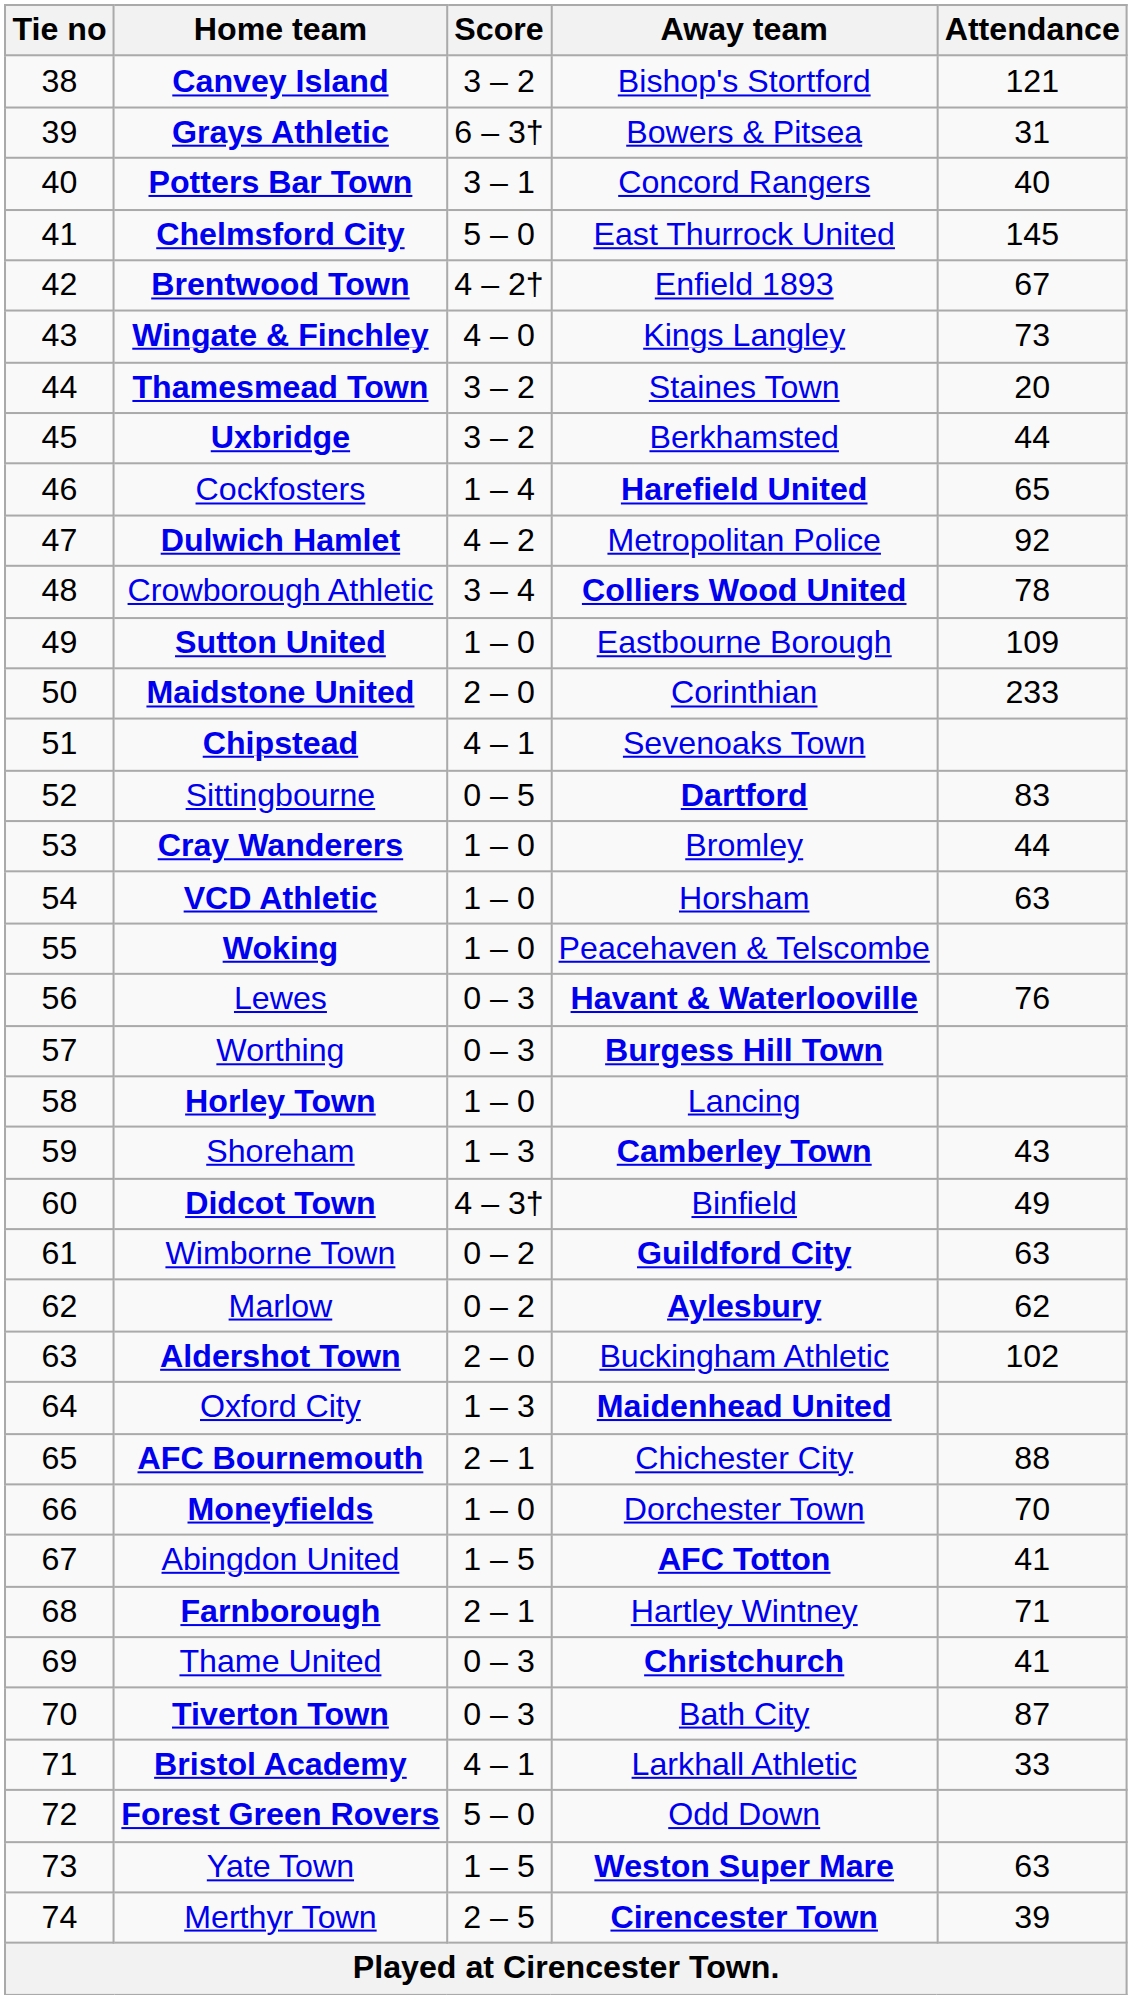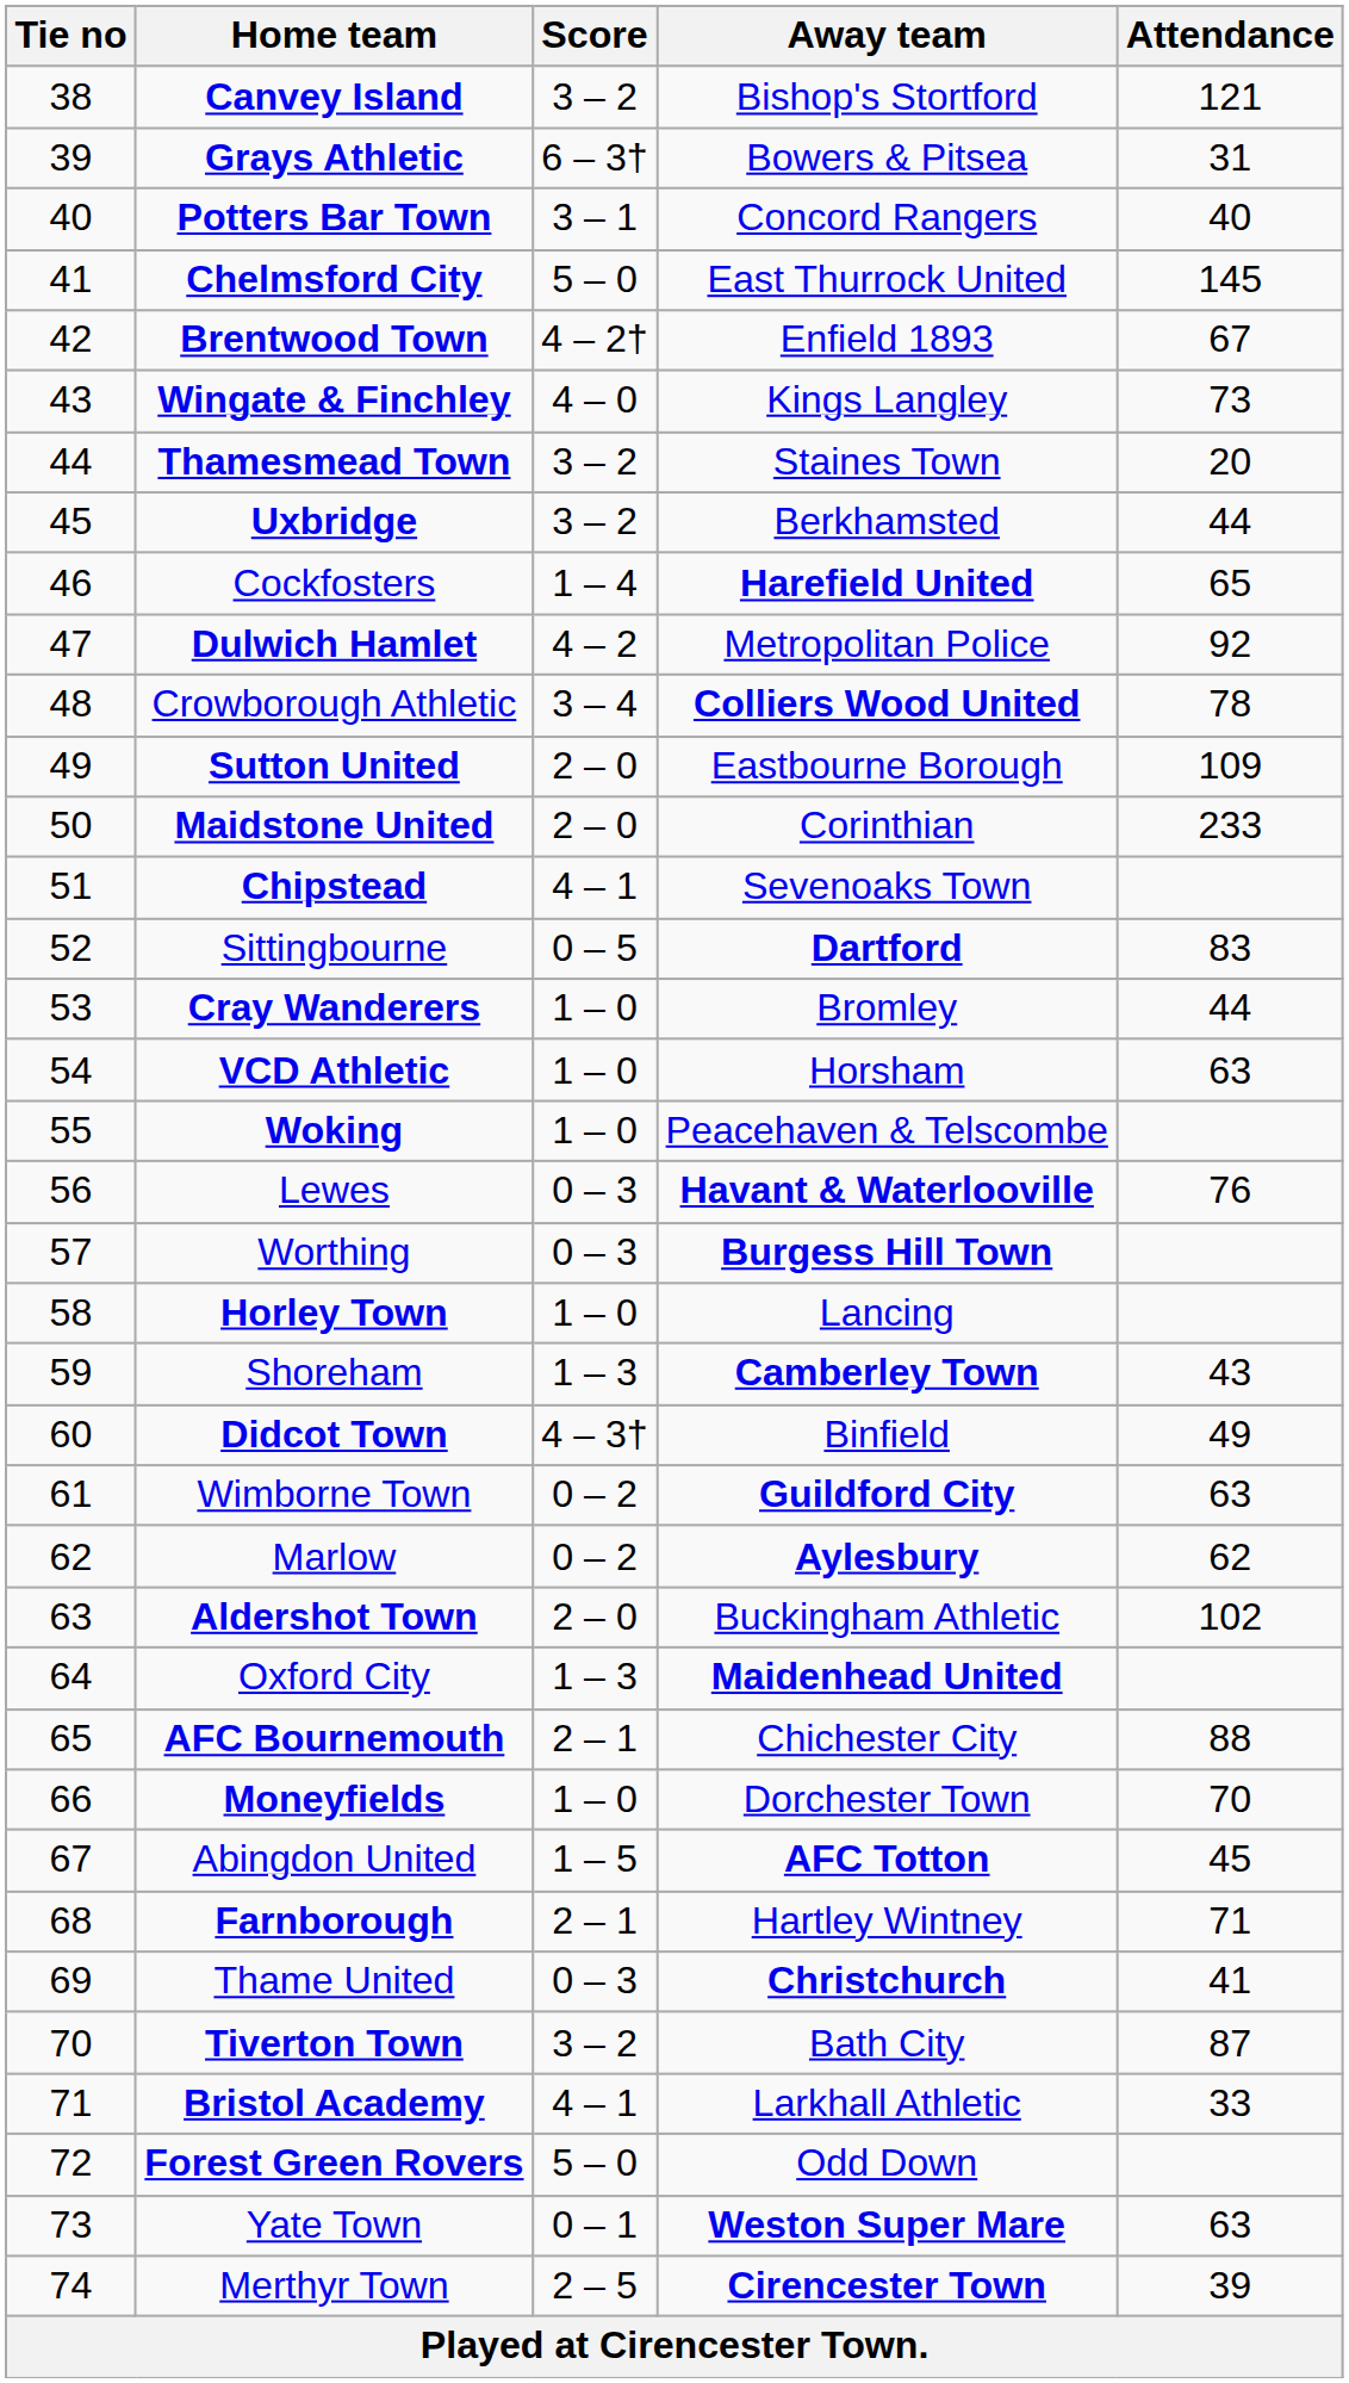 <table class="wikitable" style="text-align:center">
 <tr>
 <th>Tie no</th>
 <th>Home team</th>
 <th>Score</th>
 <th>Away team</th>
 <th>Attendance</th>
 </tr>
 <tr>
 <td>38</td>
 <td><strong><a href='#'>Canvey Island</a></strong></td>
 <td>3 – 2</td>
 <td><a href='#'>Bishop's Stortford</a></td>
 <td>121</td>
 </tr>
 <tr>
 <td>39</td>
 <td><strong><a href='#'>Grays Athletic</a></strong></td>
 <td>6 – 3†</td>
 <td><a href='#'>Bowers & Pitsea</a></td>
 <td>31</td>
 </tr>
 <tr>
 <td>40</td>
 <td><strong><a href='#'>Potters Bar Town</a></strong></td>
 <td>3 – 1</td>
 <td><a href='#'>Concord Rangers</a></td>
 <td>40</td>
 </tr>
 <tr>
 <td>41</td>
 <td><strong><a href='#'>Chelmsford City</a></strong></td>
 <td>5 – 0</td>
 <td><a href='#'>East Thurrock United</a></td>
 <td>145</td>
 </tr>
 <tr>
 <td>42</td>
 <td><strong><a href='#'>Brentwood Town</a></strong></td>
 <td>4 – 2†</td>
 <td><a href='#'>Enfield 1893</a></td>
 <td>67</td>
 </tr>
 <tr>
 <td>43</td>
 <td><strong><a href='#'>Wingate & Finchley</a></strong></td>
 <td>4 – 0</td>
 <td><a href='#'>Kings Langley</a></td>
 <td>73</td>
 </tr>
 <tr>
 <td>44</td>
 <td><strong><a href='#'>Thamesmead Town</a></strong></td>
 <td>3 – 2</td>
 <td><a href='#'>Staines Town</a></td>
 <td>20</td>
 </tr>
 <tr>
 <td>45</td>
 <td><strong><a href='#'>Uxbridge</a></strong></td>
 <td>3 – 2</td>
 <td><a href='#'>Berkhamsted</a></td>
 <td>44</td>
 </tr>
 <tr>
 <td>46</td>
 <td><a href='#'>Cockfosters</a></td>
 <td>1 – 4</td>
 <td><strong><a href='#'>Harefield United</a></strong></td>
 <td>65</td>
 </tr>
 <tr>
 <td>47</td>
 <td><strong><a href='#'>Dulwich Hamlet</a></strong></td>
 <td>4 – 2</td>
 <td><a href='#'>Metropolitan Police</a></td>
 <td>92</td>
 </tr>
 <tr>
 <td>48</td>
 <td><a href='#'>Crowborough Athletic</a></td>
 <td>3 – 4</td>
 <td><strong><a href='#'>Colliers Wood United</a></strong></td>
 <td>78</td>
 </tr>
 <tr>
 <td>49</td>
 <td><strong><a href='#'>Sutton United</a></strong></td>
-<td>1 – 0</td>
+<td>2 – 0</td>
 <td><a href='#'>Eastbourne Borough</a></td>
 <td>109</td>
 </tr>
 <tr>
 <td>50</td>
 <td><strong><a href='#'>Maidstone United</a></strong></td>
 <td>2 – 0</td>
 <td><a href='#'>Corinthian</a></td>
 <td>233</td>
 </tr>
 <tr>
 <td>51</td>
 <td><strong><a href='#'>Chipstead</a></strong></td>
 <td>4 – 1</td>
 <td><a href='#'>Sevenoaks Town</a></td>
 <td></td>
 </tr>
 <tr>
 <td>52</td>
 <td><a href='#'>Sittingbourne</a></td>
 <td>0 – 5</td>
 <td><strong><a href='#'>Dartford</a></strong></td>
 <td>83</td>
 </tr>
 <tr>
 <td>53</td>
 <td><strong><a href='#'>Cray Wanderers</a></strong></td>
 <td>1 – 0</td>
 <td><a href='#'>Bromley</a></td>
 <td>44</td>
 </tr>
 <tr>
 <td>54</td>
 <td><strong><a href='#'>VCD Athletic</a></strong></td>
 <td>1 – 0</td>
 <td><a href='#'>Horsham</a></td>
 <td>63</td>
 </tr>
 <tr>
 <td>55</td>
 <td><strong><a href='#'>Woking</a></strong></td>
 <td>1 – 0</td>
 <td><a href='#'>Peacehaven & Telscombe</a></td>
 <td></td>
 </tr>
 <tr>
 <td>56</td>
 <td><a href='#'>Lewes</a></td>
 <td>0 – 3</td>
 <td><strong><a href='#'>Havant & Waterlooville</a></strong></td>
 <td>76</td>
 </tr>
 <tr>
 <td>57</td>
 <td><a href='#'>Worthing</a></td>
 <td>0 – 3</td>
 <td><strong><a href='#'>Burgess Hill Town</a></strong></td>
 <td></td>
 </tr>
 <tr>
 <td>58</td>
 <td><strong><a href='#'>Horley Town</a></strong></td>
 <td>1 – 0</td>
 <td><a href='#'>Lancing</a></td>
 <td></td>
 </tr>
 <tr>
 <td>59</td>
 <td><a href='#'>Shoreham</a></td>
 <td>1 – 3</td>
 <td><strong><a href='#'>Camberley Town</a></strong></td>
 <td>43</td>
 </tr>
 <tr>
 <td>60</td>
 <td><strong><a href='#'>Didcot Town</a></strong></td>
 <td>4 – 3†</td>
 <td><a href='#'>Binfield</a></td>
 <td>49</td>
 </tr>
 <tr>
 <td>61</td>
 <td><a href='#'>Wimborne Town</a></td>
 <td>0 – 2</td>
 <td><strong><a href='#'>Guildford City</a></strong></td>
 <td>63</td>
 </tr>
 <tr>
 <td>62</td>
 <td><a href='#'>Marlow</a></td>
 <td>0 – 2</td>
 <td><strong><a href='#'>Aylesbury</a></strong></td>
 <td>62</td>
 </tr>
 <tr>
 <td>63</td>
 <td><strong><a href='#'>Aldershot Town</a></strong></td>
 <td>2 – 0</td>
 <td><a href='#'>Buckingham Athletic</a></td>
 <td>102</td>
 </tr>
 <tr>
 <td>64</td>
 <td><a href='#'>Oxford City</a></td>
 <td>1 – 3</td>
 <td><strong><a href='#'>Maidenhead United</a></strong></td>
 <td></td>
 </tr>
 <tr>
 <td>65</td>
 <td><strong><a href='#'>AFC Bournemouth</a></strong></td>
 <td>2 – 1</td>
 <td><a href='#'>Chichester City</a></td>
 <td>88</td>
 </tr>
 <tr>
 <td>66</td>
 <td><strong><a href='#'>Moneyfields</a></strong></td>
 <td>1 – 0</td>
 <td><a href='#'>Dorchester Town</a></td>
 <td>70</td>
 </tr>
 <tr>
 <td>67</td>
 <td><a href='#'>Abingdon United</a></td>
 <td>1 – 5</td>
 <td><strong><a href='#'>AFC Totton</a></strong></td>
-<td>41</td>
+<td>45</td>
 </tr>
 <tr>
 <td>68</td>
 <td><strong><a href='#'>Farnborough</a></strong></td>
 <td>2 – 1</td>
 <td><a href='#'>Hartley Wintney</a></td>
 <td>71</td>
 </tr>
 <tr>
 <td>69</td>
 <td><a href='#'>Thame United</a></td>
 <td>0 – 3</td>
 <td><strong><a href='#'>Christchurch</a></strong></td>
 <td>41</td>
 </tr>
 <tr>
 <td>70</td>
 <td><strong><a href='#'>Tiverton Town</a></strong></td>
-<td>0 – 3</td>
+<td>3 – 2</td>
 <td><a href='#'>Bath City</a></td>
 <td>87</td>
 </tr>
 <tr>
 <td>71</td>
 <td><strong><a href='#'>Bristol Academy</a></strong></td>
 <td>4 – 1</td>
 <td><a href='#'>Larkhall Athletic</a></td>
 <td>33</td>
 </tr>
 <tr>
 <td>72</td>
 <td><strong><a href='#'>Forest Green Rovers</a></strong></td>
 <td>5 – 0</td>
 <td><a href='#'>Odd Down</a></td>
 <td></td>
 </tr>
 <tr>
 <td>73</td>
 <td><a href='#'>Yate Town</a></td>
-<td>1 – 5</td>
+<td>0 – 1</td>
 <td><strong><a href='#'>Weston Super Mare</a></strong></td>
 <td>63</td>
 </tr>
 <tr>
 <td>74</td>
 <td><a href='#'>Merthyr Town</a></td>
 <td>2 – 5</td>
 <td><strong><a href='#'>Cirencester Town</a></strong></td>
 <td>39</td>
 </tr>
 <tr>
 <th colspan="5"><strong>Played at Cirencester Town.</strong></th>
 </tr>
 </table>
